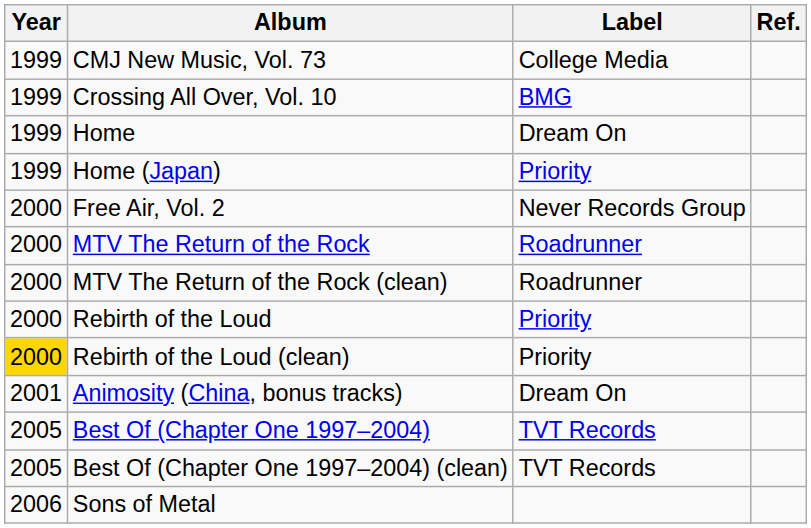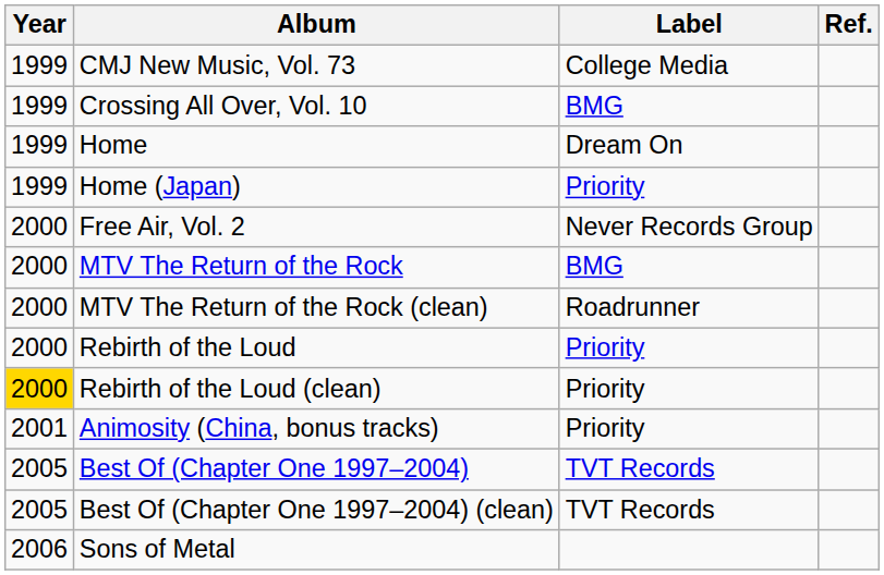 <table class="wikitable">
 <tr>
 <th>Year</th>
 <th>Album</th>
 <th>Label</th>
 <th>Ref.</th>
 </tr>
 <tr>
 <td>1999</td>
 <td>CMJ New Music, Vol. 73</td>
 <td>College Media</td>
 <td></td>
 </tr>
 <tr>
 <td>1999</td>
 <td>Crossing All Over, Vol. 10</td>
 <td><a href='#'>BMG</a></td>
 <td></td>
 </tr>
 <tr>
 <td>1999</td>
 <td>Home</td>
 <td>Dream On</td>
 <td></td>
 </tr>
 <tr>
 <td>1999</td>
 <td>Home (<a href='#'>Japan</a>)</td>
 <td><a href='#'>Priority</a></td>
 <td></td>
 </tr>
 <tr>
 <td>2000</td>
 <td>Free Air, Vol. 2</td>
 <td>Never Records Group</td>
 <td></td>
 </tr>
 <tr>
 <td>2000</td>
 <td><a href='#'>MTV The Return of the Rock</a></td>
-<td><a href='#'>Roadrunner</a></td>
+<td><a href='#'>BMG</a></td>
 <td></td>
 </tr>
 <tr>
 <td>2000</td>
 <td>MTV The Return of the Rock (clean)</td>
 <td>Roadrunner</td>
 <td></td>
 </tr>
 <tr>
 <td>2000</td>
 <td>Rebirth of the Loud</td>
 <td><a href='#'>Priority</a></td>
 <td></td>
 </tr>
 <tr>
 <td style="background: gold;">2000</td>
 <td>Rebirth of the Loud (clean)</td>
 <td>Priority</td>
 <td></td>
 </tr>
 <tr>
 <td>2001</td>
 <td><a href='#'>Animosity</a> (<a href='#'>China</a>, bonus tracks)</td>
-<td>Dream On</td>
+<td>Priority</td>
 <td></td>
 </tr>
 <tr>
 <td>2005</td>
 <td><a href='#'>Best Of (Chapter One 1997–2004)</a></td>
 <td><a href='#'>TVT Records</a></td>
 <td></td>
 </tr>
 <tr>
 <td>2005</td>
 <td>Best Of (Chapter One 1997–2004) (clean)</td>
 <td>TVT Records</td>
 <td></td>
 </tr>
 <tr>
 <td>2006</td>
 <td>Sons of Metal</td>
 <td></td>
 <td></td>
 </tr>
 </table>
